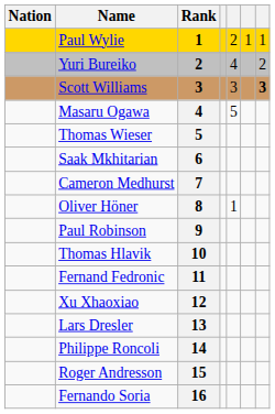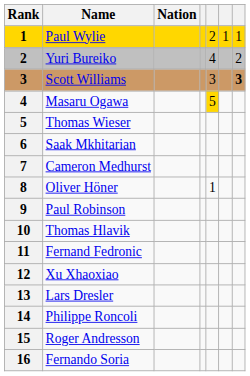 <table class="wikitable sortable">
 <tr>
+<th>Rank</th>
+<th>Name</th>
 <th>Nation</th>
-<th>Name</th>
-<th>Rank</th>
 <th></th>
 <th></th>
 <th></th>
 <th></th>
 </tr>
 <tr bgcolor=gold>
+<td align=center><strong>1</strong></td>
+<td><a href='#'>Paul Wylie</a></td>
 <td></td>
-<td><a href='#'>Paul Wylie</a></td>
-<td align=center><strong>1</strong></td>
 <td></td>
 <td>2</td>
 <td>1</td>
 <td>1</td>
 </tr>
 <tr bgcolor=silver>
+<td align=center><strong>2</strong></td>
+<td><a href='#'>Yuri Bureiko</a></td>
 <td></td>
-<td><a href='#'>Yuri Bureiko</a></td>
-<td align=center><strong>2</strong></td>
 <td></td>
 <td>4</td>
 <td></td>
 <td>2</td>
 </tr>
 <tr bgcolor=cc9966>
+<td align=center><strong>3</strong></td>
+<td><a href='#'>Scott Williams</a></td>
 <td></td>
-<td><a href='#'>Scott Williams</a></td>
-<td align=center><strong>3</strong></td>
 <td></td>
 <td>3</td>
 <td></td>
 <td><strong>3</strong></td>
 </tr>
 <tr>
+<th>4</th>
+<td><a href='#'>Masaru Ogawa</a></td>
 <td></td>
-<td><a href='#'>Masaru Ogawa</a></td>
-<th>4</th>
 <td></td>
-<td>5</td>
+<td style="background: gold;">5</td>
 <td></td>
 <td></td>
 </tr>
 <tr>
+<th>5</th>
+<td><a href='#'>Thomas Wieser</a></td>
 <td></td>
-<td><a href='#'>Thomas Wieser</a></td>
-<th>5</th>
 <td></td>
 <td></td>
 <td></td>
 <td></td>
 </tr>
 <tr>
+<th>6</th>
+<td><a href='#'>Saak Mkhitarian</a></td>
 <td></td>
-<td><a href='#'>Saak Mkhitarian</a></td>
-<th>6</th>
 <td></td>
 <td></td>
 <td></td>
 <td></td>
 </tr>
 <tr>
+<th>7</th>
+<td><a href='#'>Cameron Medhurst</a></td>
 <td></td>
-<td><a href='#'>Cameron Medhurst</a></td>
-<th>7</th>
 <td></td>
 <td></td>
 <td></td>
 <td></td>
 </tr>
 <tr>
+<th>8</th>
+<td><a href='#'>Oliver Höner</a></td>
 <td></td>
-<td><a href='#'>Oliver Höner</a></td>
-<th>8</th>
 <td></td>
 <td>1</td>
 <td></td>
 <td></td>
 </tr>
 <tr>
+<th>9</th>
+<td><a href='#'>Paul Robinson</a></td>
 <td></td>
-<td><a href='#'>Paul Robinson</a></td>
-<th>9</th>
 <td></td>
 <td></td>
 <td></td>
 <td></td>
 </tr>
 <tr>
+<th>10</th>
+<td><a href='#'>Thomas Hlavik</a></td>
 <td></td>
-<td><a href='#'>Thomas Hlavik</a></td>
-<th>10</th>
 <td></td>
 <td></td>
 <td></td>
 <td></td>
 </tr>
 <tr>
+<th>11</th>
+<td><a href='#'>Fernand Fedronic</a></td>
 <td></td>
-<td><a href='#'>Fernand Fedronic</a></td>
-<th>11</th>
 <td></td>
 <td></td>
 <td></td>
 <td></td>
 </tr>
 <tr>
+<th>12</th>
+<td><a href='#'>Xu Xhaoxiao</a></td>
 <td></td>
-<td><a href='#'>Xu Xhaoxiao</a></td>
-<th>12</th>
 <td></td>
 <td></td>
 <td></td>
 <td></td>
 </tr>
 <tr>
+<th>13</th>
+<td><a href='#'>Lars Dresler</a></td>
 <td></td>
-<td><a href='#'>Lars Dresler</a></td>
-<th>13</th>
 <td></td>
 <td></td>
 <td></td>
 <td></td>
 </tr>
 <tr>
+<th>14</th>
+<td><a href='#'>Philippe Roncoli</a></td>
 <td></td>
-<td><a href='#'>Philippe Roncoli</a></td>
-<th>14</th>
 <td></td>
 <td></td>
 <td></td>
 <td></td>
 </tr>
 <tr>
+<th>15</th>
+<td><a href='#'>Roger Andresson</a></td>
 <td></td>
-<td><a href='#'>Roger Andresson</a></td>
-<th>15</th>
 <td></td>
 <td></td>
 <td></td>
 <td></td>
 </tr>
 <tr>
+<th>16</th>
+<td><a href='#'>Fernando Soria</a></td>
 <td></td>
-<td><a href='#'>Fernando Soria</a></td>
-<th>16</th>
 <td></td>
 <td></td>
 <td></td>
 <td></td>
 </tr>
 </table>
